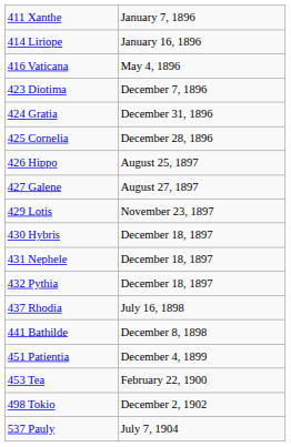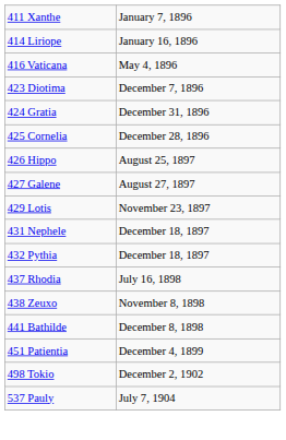 <table class="wikitable" style="font-size: 89%; float: left; width: 24em; margin-right: 1em; line-height: 1.6em !important;">
 <tr>
 <td><a href='#'>411 Xanthe</a></td>
 <td>January 7, 1896</td>
 </tr>
 <tr>
 <td><a href='#'>414 Liriope</a></td>
 <td>January 16, 1896</td>
 </tr>
 <tr>
 <td><a href='#'>416 Vaticana</a></td>
 <td>May 4, 1896</td>
 </tr>
 <tr>
 <td><a href='#'>423 Diotima</a></td>
 <td>December 7, 1896</td>
 </tr>
 <tr>
 <td><a href='#'>424 Gratia</a></td>
 <td>December 31, 1896</td>
 </tr>
 <tr>
 <td><a href='#'>425 Cornelia</a></td>
 <td>December 28, 1896</td>
 </tr>
 <tr>
 <td><a href='#'>426 Hippo</a></td>
 <td>August 25, 1897</td>
 </tr>
 <tr>
 <td><a href='#'>427 Galene</a></td>
 <td>August 27, 1897</td>
 </tr>
 <tr>
 <td><a href='#'>429 Lotis</a></td>
 <td>November 23, 1897</td>
 </tr>
 <tr>
-<td><a href='#'>430 Hybris</a></td>
-<td>December 18, 1897</td>
-</tr>
-<tr>
 <td><a href='#'>431 Nephele</a></td>
 <td>December 18, 1897</td>
 </tr>
 <tr>
 <td><a href='#'>432 Pythia</a></td>
 <td>December 18, 1897</td>
 </tr>
 <tr>
 <td><a href='#'>437 Rhodia</a></td>
 <td>July 16, 1898</td>
 </tr>
 <tr>
+<td><a href='#'>438 Zeuxo</a></td>
+<td>November 8, 1898</td>
+</tr>
+<tr>
 <td><a href='#'>441 Bathilde</a></td>
 <td>December 8, 1898</td>
 </tr>
 <tr>
 <td><a href='#'>451 Patientia</a></td>
 <td>December 4, 1899</td>
-</tr>
-<tr>
-<td><a href='#'>453 Tea</a></td>
-<td>February 22, 1900</td>
 </tr>
 <tr>
 <td><a href='#'>498 Tokio</a></td>
 <td>December 2, 1902</td>
 </tr>
 <tr>
 <td><a href='#'>537 Pauly</a></td>
 <td>July 7, 1904</td>
 </tr>
 </table>
